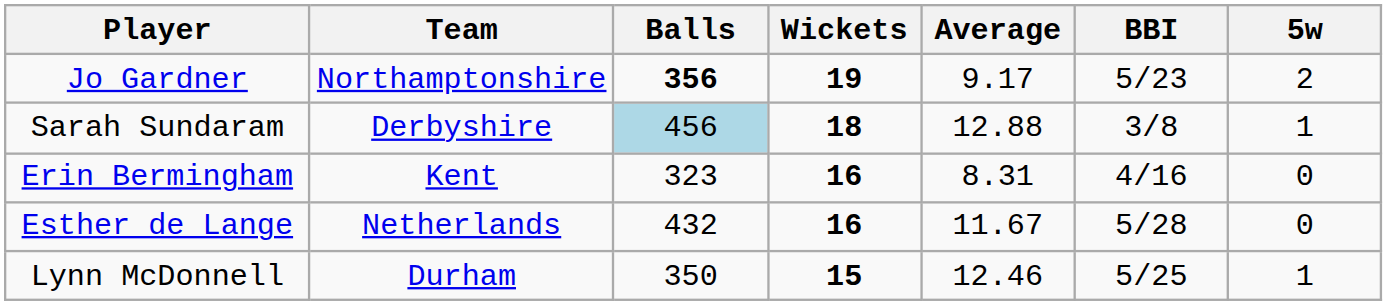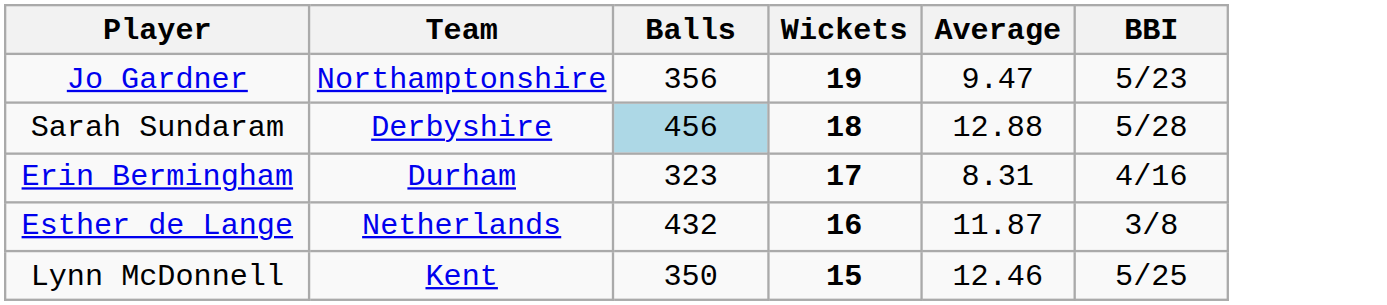 <table class="wikitable" style="text-align:center">
 <tr>
 <th width=125>Player</th>
 <th width=125>Team</th>
 <th width=60>Balls</th>
 <th width=60>Wickets</th>
 <th width=60>Average</th>
 <th width=60>BBI</th>
-<th width=60>5w</th>
 </tr>
 <tr>
 <td><a href='#'>Jo Gardner</a></td>
 <td><a href='#'>Northamptonshire</a></td>
-<td><strong>356</strong></td>
+<td>356</td>
 <td><strong>19</strong></td>
-<td>9.17</td>
+<td>9.47</td>
 <td>5/23</td>
-<td>2</td>
 </tr>
 <tr>
 <td>Sarah Sundaram</td>
 <td><a href='#'>Derbyshire</a></td>
 <td style="background: lightblue;">456</td>
 <td><strong>18</strong></td>
 <td>12.88</td>
-<td>3/8</td>
-<td>1</td>
+<td>5/28</td>
 </tr>
 <tr>
 <td><a href='#'>Erin Bermingham</a></td>
-<td><a href='#'>Kent</a></td>
+<td><a href='#'>Durham</a></td>
 <td>323</td>
-<td><strong>16</strong></td>
+<td><strong>17</strong></td>
 <td>8.31</td>
 <td>4/16</td>
-<td>0</td>
 </tr>
 <tr>
 <td><a href='#'>Esther de Lange</a></td>
 <td><a href='#'>Netherlands</a></td>
 <td>432</td>
 <td><strong>16</strong></td>
-<td>11.67</td>
-<td>5/28</td>
-<td>0</td>
+<td>11.87</td>
+<td>3/8</td>
 </tr>
 <tr>
 <td>Lynn McDonnell</td>
-<td><a href='#'>Durham</a></td>
+<td><a href='#'>Kent</a></td>
 <td>350</td>
 <td><strong>15</strong></td>
 <td>12.46</td>
 <td>5/25</td>
-<td>1</td>
 </tr>
 </table>
